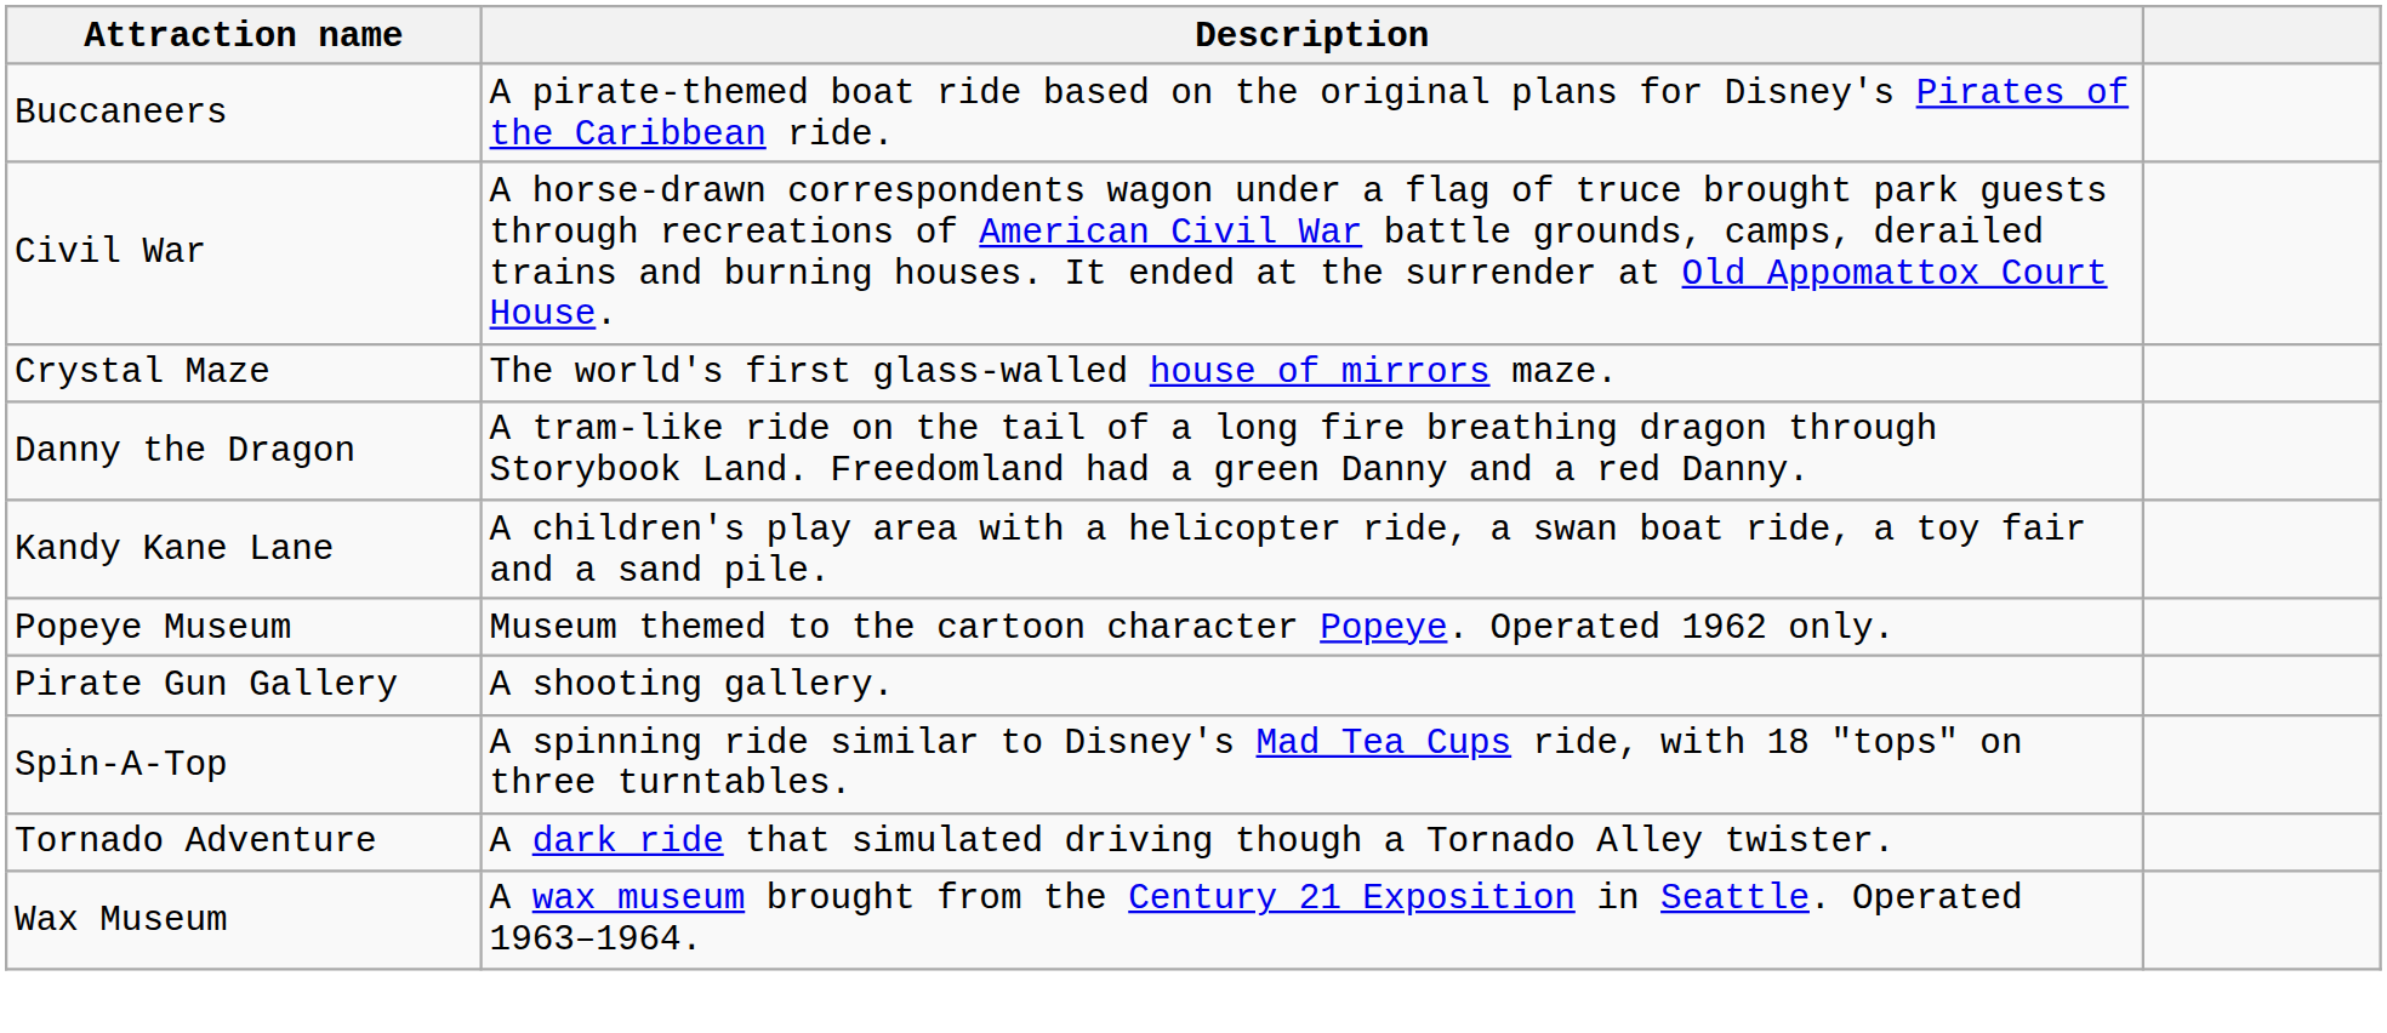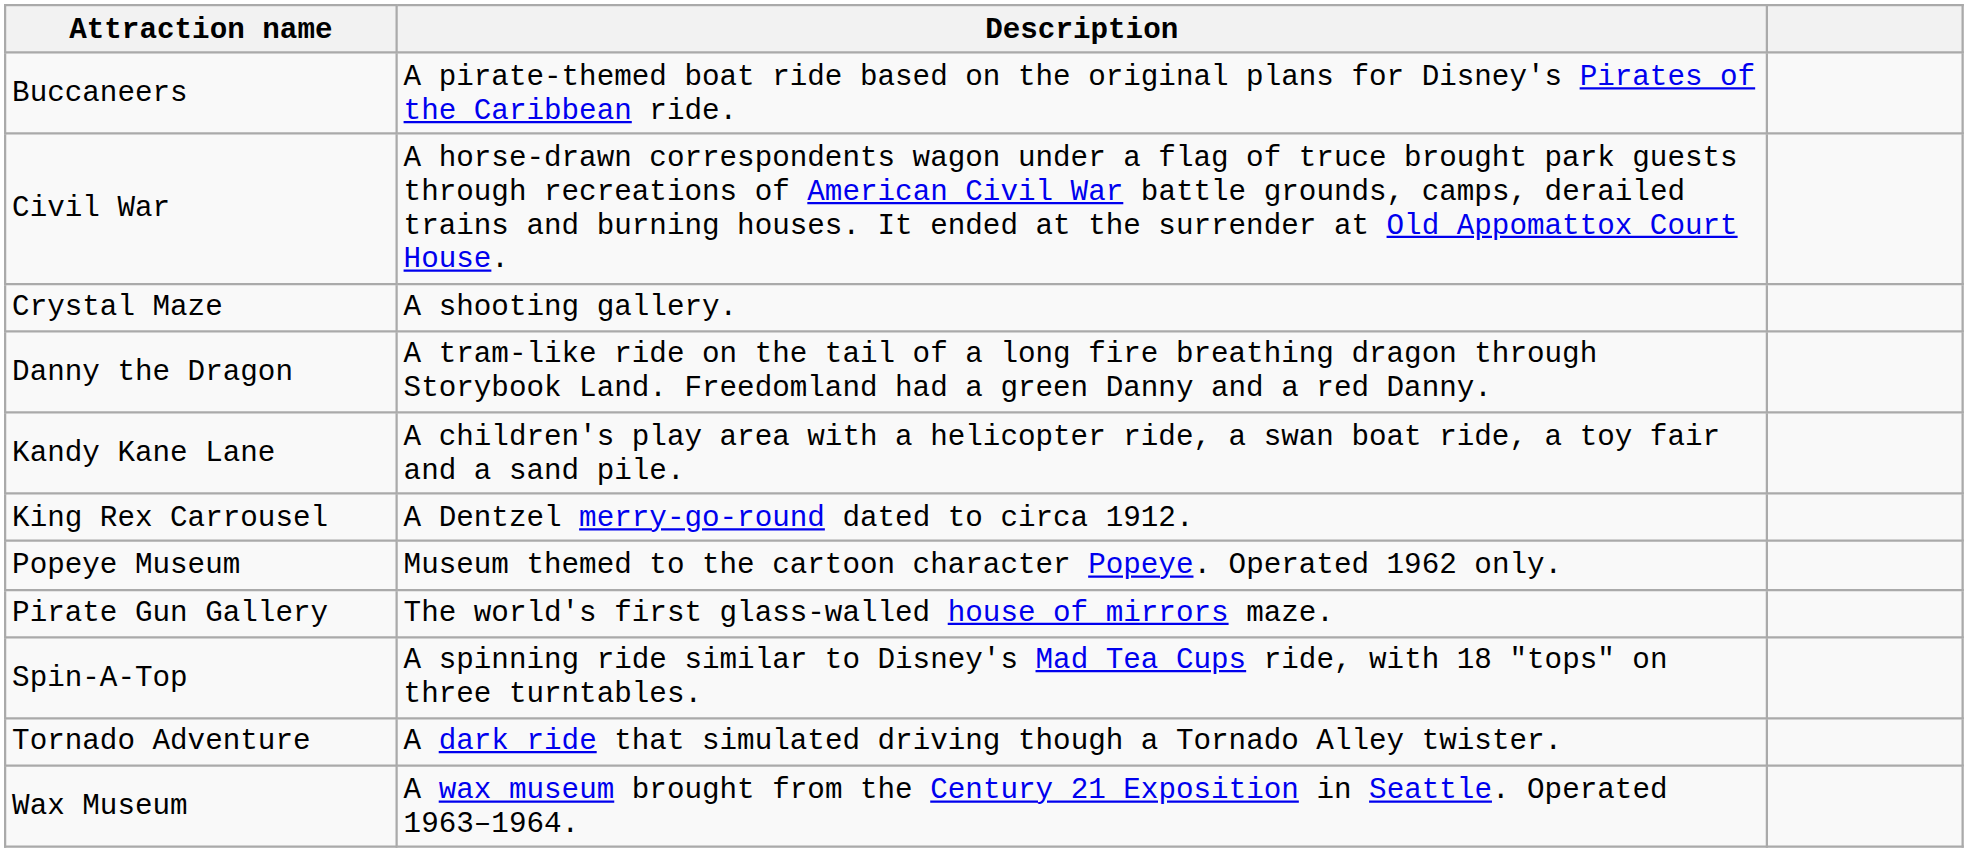 <table class="wikitable">
 <tr>
 <th width=20%>Attraction name</th>
 <th width=70%>Description</th>
 <th width=10%></th>
 </tr>
 <tr>
 <td>Buccaneers</td>
 <td>A pirate-themed boat ride based on the original plans for Disney's <a href='#'>Pirates of the Caribbean</a> ride.</td>
 <td></td>
 </tr>
 <tr>
 <td>Civil War</td>
 <td>A horse-drawn correspondents wagon under a flag of truce brought park guests through recreations of <a href='#'>American Civil War</a> battle grounds, camps, derailed trains and burning houses. It ended at the surrender at <a href='#'>Old Appomattox Court House</a>.</td>
 <td></td>
 </tr>
 <tr>
 <td>Crystal Maze</td>
-<td>The world's first glass-walled <a href='#'>house of mirrors</a> maze.</td>
+<td>A shooting gallery.</td>
 <td></td>
 </tr>
 <tr>
 <td>Danny the Dragon</td>
 <td>A tram-like ride on the tail of a  long fire breathing dragon through Storybook Land. Freedomland had a green Danny and a red Danny.</td>
 <td></td>
 </tr>
 <tr>
 <td>Kandy Kane Lane</td>
 <td>A children's play area with a helicopter ride, a swan boat ride, a toy fair and a sand pile.</td>
 <td></td>
 </tr>
 <tr>
+<td>King Rex Carrousel</td>
+<td>A Dentzel <a href='#'>merry-go-round</a> dated to circa 1912.</td>
+<td></td>
+</tr>
+<tr>
 <td>Popeye Museum</td>
 <td>Museum themed to the cartoon character <a href='#'>Popeye</a>. Operated 1962 only.</td>
 <td></td>
 </tr>
 <tr>
 <td>Pirate Gun Gallery</td>
-<td>A shooting gallery.</td>
+<td>The world's first glass-walled <a href='#'>house of mirrors</a> maze.</td>
 <td></td>
 </tr>
 <tr>
 <td>Spin-A-Top</td>
 <td>A spinning ride similar to Disney's <a href='#'>Mad Tea Cups</a> ride, with 18 "tops" on three turntables.</td>
 <td></td>
 </tr>
 <tr>
 <td>Tornado Adventure</td>
 <td>A <a href='#'>dark ride</a> that simulated driving though a Tornado Alley twister.</td>
 <td></td>
 </tr>
 <tr>
 <td>Wax Museum</td>
 <td>A <a href='#'>wax museum</a> brought from the <a href='#'>Century 21 Exposition</a> in <a href='#'>Seattle</a>. Operated 1963–1964.</td>
 <td></td>
 </tr>
 </table>
